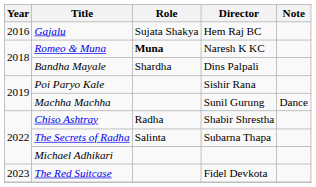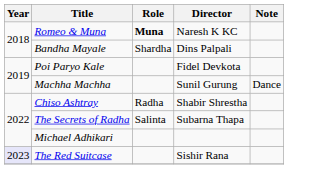 <table class="wikitable sortable">
 <tr>
 <th>Year</th>
 <th>Title</th>
 <th>Role</th>
 <th>Director</th>
 <th>Note</th>
-</tr>
-<tr>
-<td>2016</td>
-<td><em><a href='#'>Gajalu</a></em> </td>
-<td>Sujata Shakya</td>
-<td>Hem Raj BC</td>
-<td></td>
 </tr>
 <tr>
 <td rowspan="2">2018</td>
 <td><em><a href='#'>Romeo & Muna</a></em></td>
 <td><strong>Muna</strong></td>
 <td>Naresh K KC</td>
 <td></td>
 </tr>
 <tr>
 <td><em>Bandha Mayale</em></td>
 <td>Shardha</td>
 <td>Dins Palpali</td>
 <td></td>
 </tr>
 <tr>
 <td rowspan="2">2019</td>
 <td><em>Poi Paryo Kale</em></td>
 <td></td>
-<td>Sishir Rana</td>
+<td>Fidel Devkota</td>
 <td></td>
 </tr>
 <tr>
 <td><em>Machha Machha</em></td>
 <td></td>
 <td>Sunil Gurung</td>
 <td>Dance</td>
 </tr>
 <tr>
 <td rowspan="3">2022</td>
 <td><em><a href='#'>Chiso Ashtray</a></em></td>
 <td>Radha</td>
 <td>Shabir Shrestha</td>
 <td></td>
 </tr>
 <tr>
 <td><em><a href='#'>The Secrets of Radha</a></em></td>
 <td>Salinta</td>
 <td>Subarna Thapa</td>
 <td></td>
 </tr>
 <tr>
 <td><em>Michael Adhikari</em></td>
 <td></td>
 <td></td>
 <td></td>
 </tr>
 <tr>
-<td>2023</td>
+<td style="background: lavender;">2023</td>
 <td><a href='#'><em>The Red Suitcase</em></a></td>
 <td></td>
-<td>Fidel Devkota</td>
+<td>Sishir Rana</td>
 <td></td>
 </tr>
 <tr>
 </tr>
 </table>
